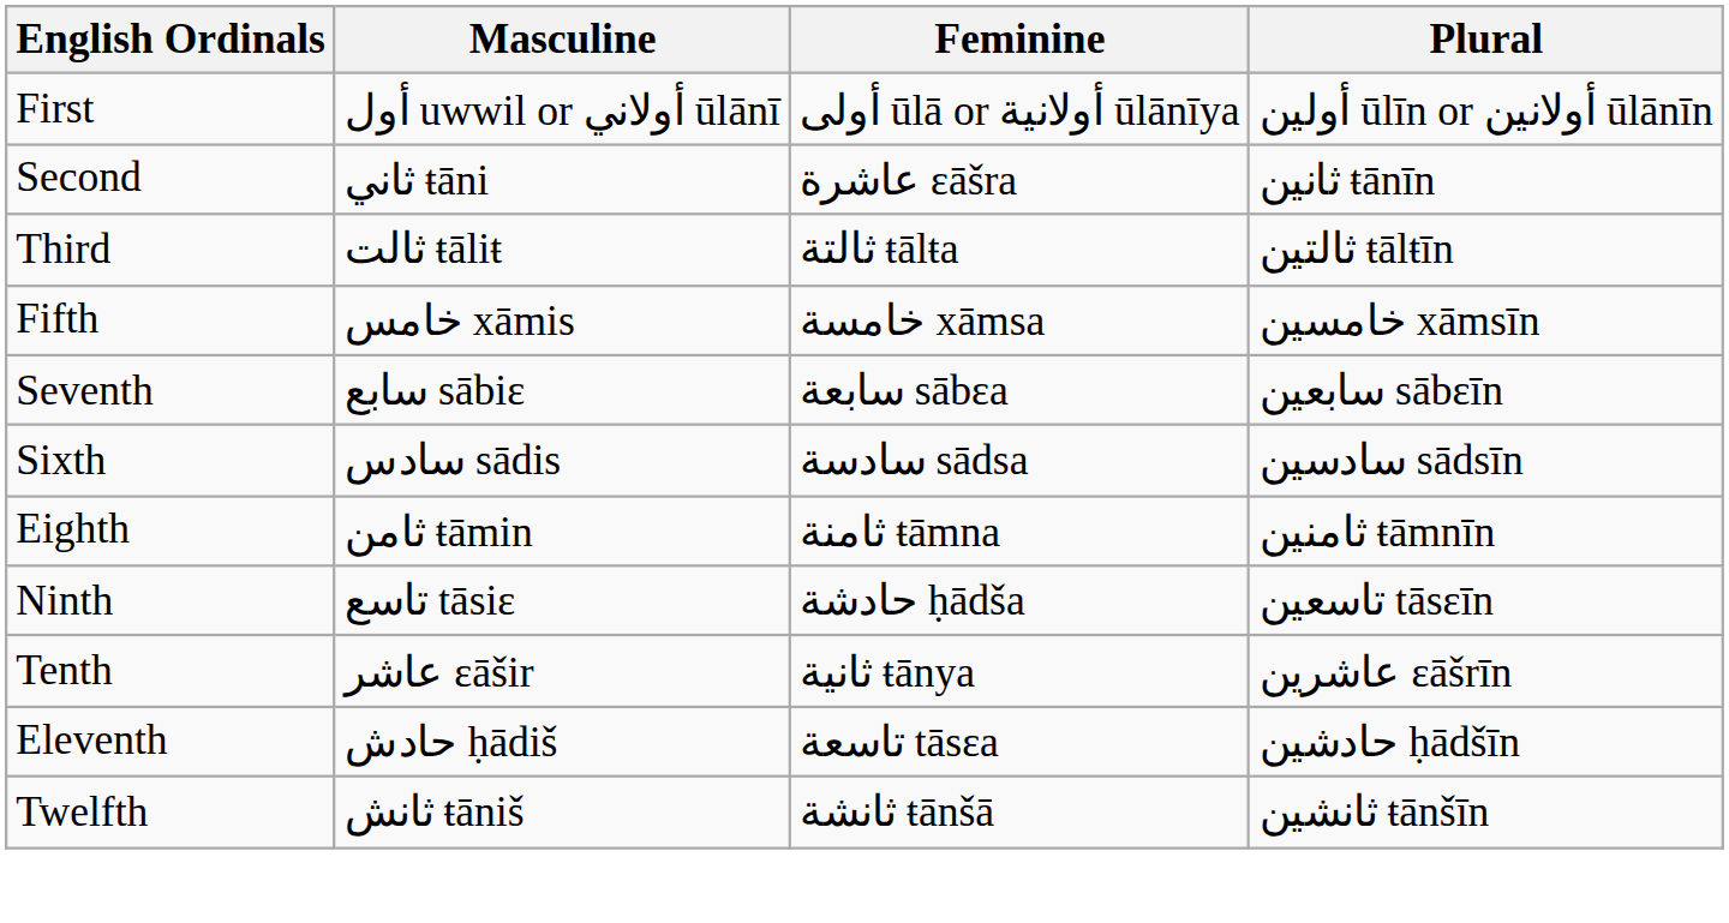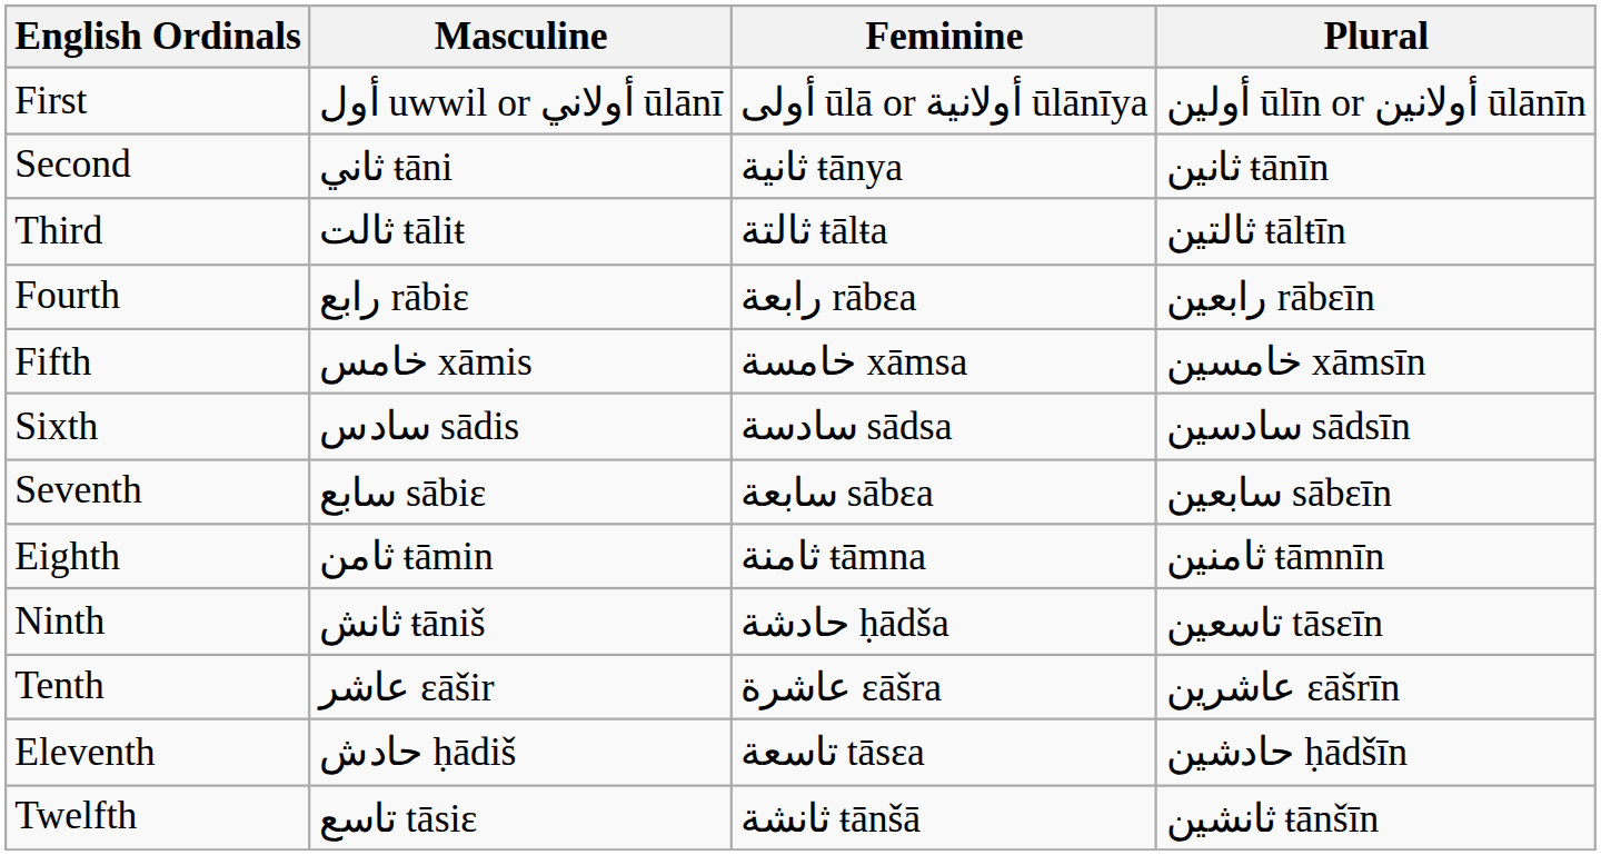 <table class="wikitable">
 <tr>
 <th>English Ordinals</th>
 <th>Masculine</th>
 <th>Feminine</th>
 <th>Plural</th>
 </tr>
 <tr>
 <td>First</td>
 <td>أول uwwil or أولاني ūlānī</td>
 <td>أولى ūlā or أولانية ūlānīya</td>
 <td>أولين ūlīn or أولانين ūlānīn</td>
 </tr>
 <tr>
 <td>Second</td>
 <td>ثاني ŧāni</td>
-<td>عاشرة ɛāšra</td>
+<td>ثانية ŧānya</td>
 <td>ثانين ŧānīn</td>
 </tr>
 <tr>
 <td>Third</td>
 <td>ثالت ŧāliŧ</td>
 <td>ثالتة ŧālŧa</td>
 <td>ثالتين ŧālŧīn</td>
 </tr>
 <tr>
+<td>Fourth</td>
+<td>رابع rābiɛ</td>
+<td>رابعة rābɛa</td>
+<td>رابعين rābɛīn</td>
+</tr>
+<tr>
 <td>Fifth</td>
 <td>خامس xāmis</td>
 <td>خامسة xāmsa</td>
 <td>خامسين xāmsīn</td>
 </tr>
 <tr>
+<td>Sixth</td>
+<td>سادس sādis</td>
+<td>سادسة sādsa</td>
+<td>سادسين sādsīn</td>
+</tr>
+<tr>
 <td>Seventh</td>
 <td>سابع sābiɛ</td>
 <td>سابعة sābɛa</td>
 <td>سابعين sābɛīn</td>
-</tr>
-<tr>
-<td>Sixth</td>
-<td>سادس sādis</td>
-<td>سادسة sādsa</td>
-<td>سادسين sādsīn</td>
 </tr>
 <tr>
 <td>Eighth</td>
 <td>ثامن ŧāmin</td>
 <td>ثامنة ŧāmna</td>
 <td>ثامنين ŧāmnīn</td>
 </tr>
 <tr>
 <td>Ninth</td>
-<td>تاسع tāsiɛ</td>
+<td>ثانش ŧāniš</td>
 <td>حادشة ḥādša</td>
 <td>تاسعين tāsɛīn</td>
 </tr>
 <tr>
 <td>Tenth</td>
 <td>عاشر ɛāšir</td>
-<td>ثانية ŧānya</td>
+<td>عاشرة ɛāšra</td>
 <td>عاشرين ɛāšrīn</td>
 </tr>
 <tr>
 <td>Eleventh</td>
 <td>حادش ḥādiš</td>
 <td>تاسعة tāsɛa</td>
 <td>حادشين ḥādšīn</td>
 </tr>
 <tr>
 <td>Twelfth</td>
-<td>ثانش ŧāniš</td>
+<td>تاسع tāsiɛ</td>
 <td>ثانشة ŧānšā</td>
 <td>ثانشين ŧānšīn</td>
 </tr>
 </table>
